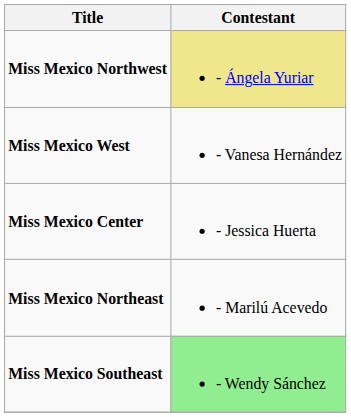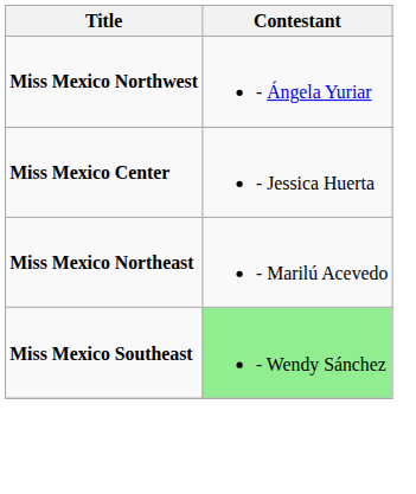 <table class="wikitable unsortable" style="font-size:95%;">
 <tr>
 <th>Title</th>
 <th>Contestant</th>
 </tr>
 <tr>
 <td><strong>Miss Mexico Northwest</strong></td>
-<td style="background: khaki;"><br><ul><li><strong></strong> - <a href='#'>Ángela Yuriar</a></li></ul></td>
-</tr>
-<tr>
-<td><strong>Miss Mexico West</strong></td>
-<td><br><ul><li><strong></strong> - Vanesa Hernández</li></ul></td>
+<td><br><ul><li><strong></strong> - <a href='#'>Ángela Yuriar</a></li></ul></td>
 </tr>
 <tr>
 <td><strong>Miss Mexico Center</strong></td>
 <td><br><ul><li><strong></strong> - Jessica Huerta</li></ul></td>
 </tr>
 <tr>
 <td><strong>Miss Mexico Northeast</strong></td>
 <td><br><ul><li><strong></strong> - Marilú Acevedo</li></ul></td>
 </tr>
 <tr>
 <td><strong>Miss Mexico Southeast</strong></td>
 <td style="background: lightgreen;"><br><ul><li><strong></strong> - Wendy Sánchez</li></ul></td>
 </tr>
 <tr>
 </tr>
 </table>
